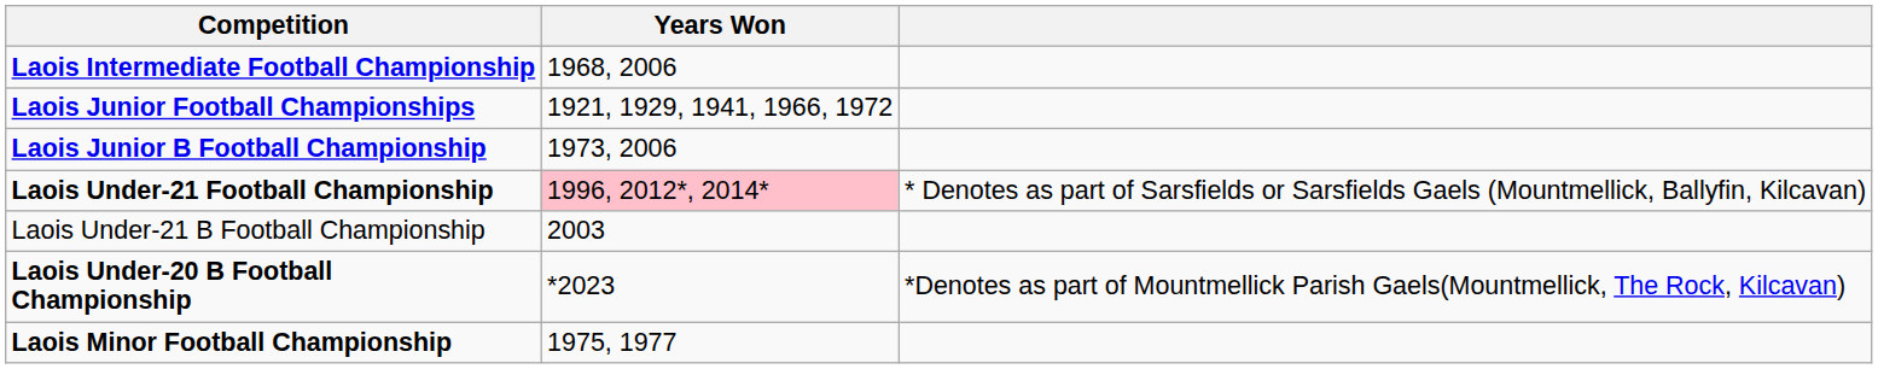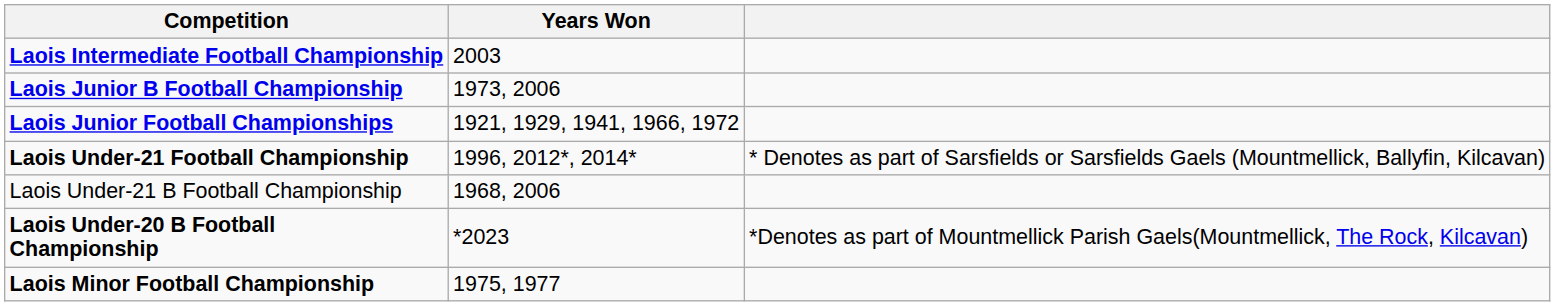 <table class="wikitable sortable">
 <tr>
 <th>Competition</th>
 <th>Years Won</th>
 <th></th>
 </tr>
 <tr>
 <td><strong><a href='#'>Laois Intermediate Football Championship</a></strong></td>
-<td>1968, 2006</td>
+<td>2003</td>
+<td></td>
+</tr>
+<tr>
+<td><strong><a href='#'>Laois Junior B Football Championship</a></strong></td>
+<td>1973, 2006</td>
 <td></td>
 </tr>
 <tr>
 <td><strong><a href='#'>Laois Junior Football Championships</a></strong></td>
 <td>1921, 1929, 1941, 1966, 1972</td>
 <td></td>
 </tr>
 <tr>
-<td><strong><a href='#'>Laois Junior B Football Championship</a></strong></td>
-<td>1973, 2006</td>
-<td></td>
-</tr>
-<tr>
 <td><strong>Laois Under-21 Football Championship</strong></td>
-<td style="background: pink;">1996, 2012*, 2014*</td>
+<td>1996, 2012*, 2014*</td>
 <td>* Denotes as part of Sarsfields or Sarsfields Gaels (Mountmellick, Ballyfin, Kilcavan)</td>
 </tr>
 <tr>
 <td>Laois Under-21 B Football Championship</td>
-<td>2003</td>
+<td>1968, 2006</td>
 <td></td>
 </tr>
 <tr>
 <td><strong>Laois Under-20 B Football</strong><br><strong>Championship</strong></td>
 <td>*2023</td>
 <td>*Denotes as part of Mountmellick Parish Gaels(Mountmellick, <a href='#'>The Rock</a>, <a href='#'>Kilcavan</a>)</td>
 </tr>
 <tr>
 <td><strong>Laois Minor Football Championship</strong></td>
 <td>1975, 1977</td>
 <td></td>
 </tr>
 </table>
